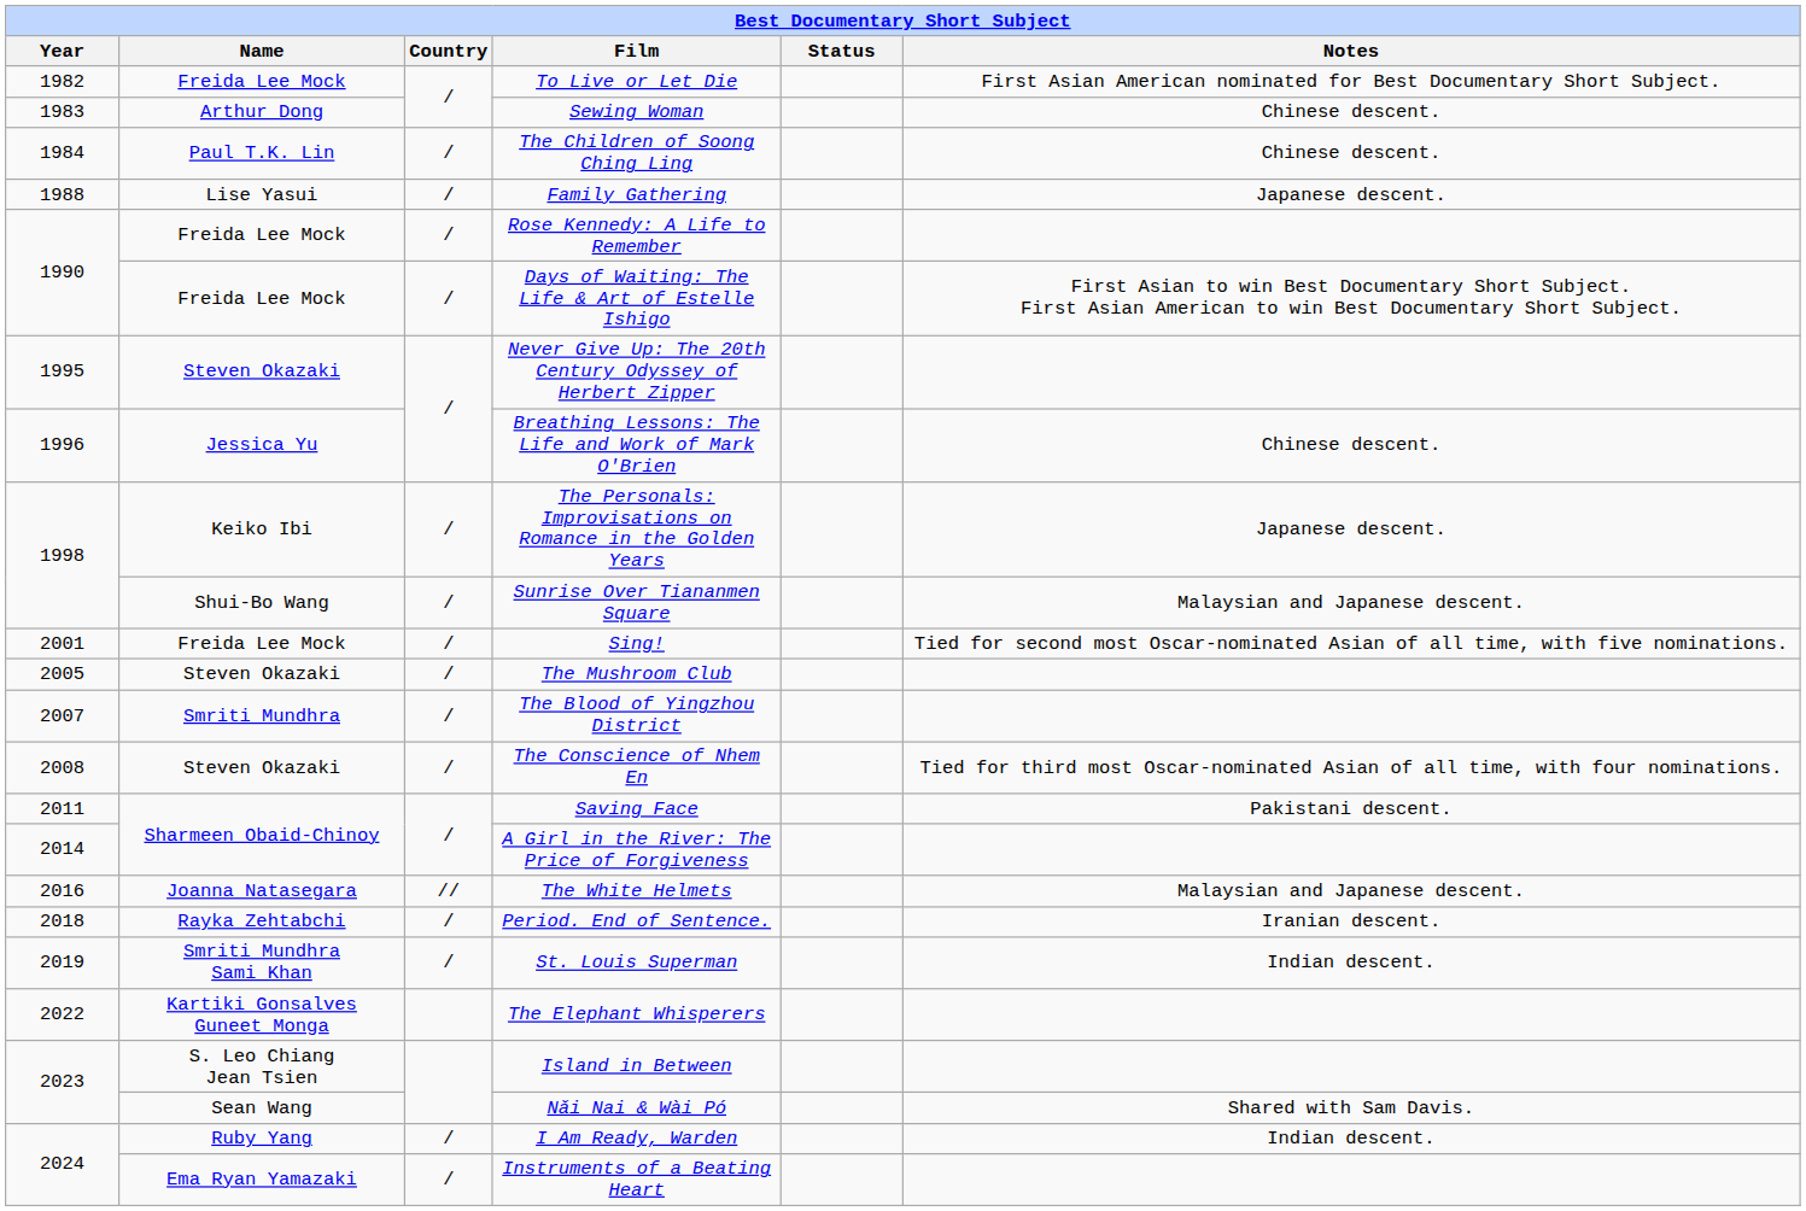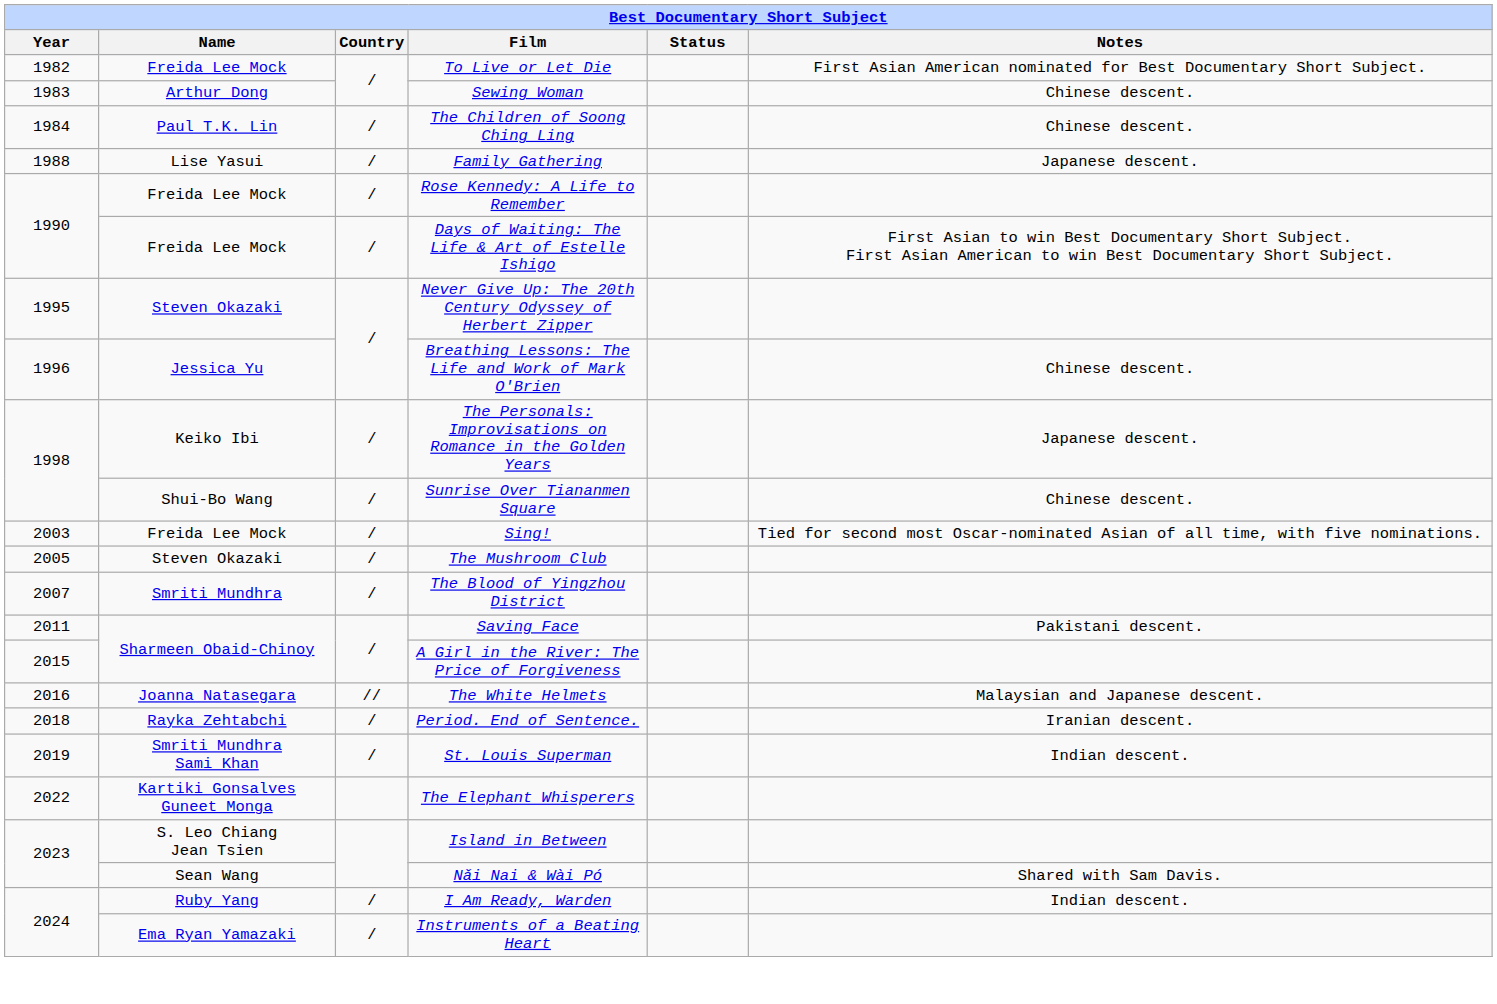 <table class="wikitable" style="text-align: center">
 <tr style="background:#bfd7ff;">
 <td colspan="6" style="text-align:center;"><strong><a href='#'>Best Documentary Short Subject</a></strong></td>
 </tr>
 <tr style="background:#ebf5ff;">
 <th style="width:075px;">Year</th>
 <th style="width:200px;">Name</th>
 <th style="width:050px;">Country</th>
 <th style="width:200px;">Film</th>
 <th style="width:080px;">Status</th>
 <th style="width:650px;">Notes</th>
 </tr>
 <tr>
 <td>1982</td>
 <td><a href='#'>Freida Lee Mock</a></td>
 <td rowspan="2">/</td>
 <td><em><a href='#'>To Live or Let Die</a></em></td>
 <td></td>
 <td>First Asian American nominated for Best Documentary Short Subject.</td>
 </tr>
 <tr>
 <td>1983</td>
 <td><a href='#'>Arthur Dong</a></td>
 <td><em><a href='#'>Sewing Woman</a></em></td>
 <td></td>
 <td>Chinese descent.</td>
 </tr>
 <tr>
 <td>1984</td>
 <td><a href='#'>Paul T.K. Lin</a></td>
 <td>/</td>
 <td><em><a href='#'>The Children of Soong Ching Ling</a></em></td>
 <td></td>
 <td>Chinese descent.<br></td>
 </tr>
 <tr>
 <td>1988</td>
 <td>Lise Yasui</td>
 <td>/</td>
 <td><em><a href='#'>Family Gathering</a></em></td>
 <td></td>
 <td>Japanese descent.<br></td>
 </tr>
 <tr>
 <td rowspan="2">1990</td>
 <td>Freida Lee Mock</td>
 <td>/</td>
 <td><em><a href='#'>Rose Kennedy: A Life to Remember</a></em></td>
 <td></td>
 <td></td>
 </tr>
 <tr>
 <td>Freida Lee Mock</td>
 <td>/</td>
 <td><em><a href='#'>Days of Waiting: The Life & Art of Estelle Ishigo</a></em></td>
 <td></td>
 <td>First Asian to win Best Documentary Short Subject.<br>First Asian American to win Best Documentary Short Subject.</td>
 </tr>
 <tr>
 <td>1995</td>
 <td><a href='#'>Steven Okazaki</a></td>
 <td rowspan="2">/</td>
 <td><em><a href='#'>Never Give Up: The 20th Century Odyssey of Herbert Zipper</a></em></td>
 <td></td>
 <td></td>
 </tr>
 <tr>
 <td>1996</td>
 <td><a href='#'>Jessica Yu</a></td>
 <td><em><a href='#'>Breathing Lessons: The Life and Work of Mark O'Brien</a></em></td>
 <td></td>
 <td>Chinese descent.</td>
 </tr>
 <tr>
 <td rowspan="2">1998</td>
 <td>Keiko Ibi</td>
 <td>/</td>
 <td><em><a href='#'>The Personals: Improvisations on Romance in the Golden Years</a></em></td>
 <td></td>
 <td>Japanese descent.</td>
 </tr>
 <tr>
 <td>Shui-Bo Wang</td>
 <td>/</td>
 <td><em><a href='#'>Sunrise Over Tiananmen Square</a></em></td>
 <td></td>
-<td>Malaysian and Japanese descent.<br></td>
+<td>Chinese descent.<br></td>
 </tr>
 <tr>
-<td>2001</td>
+<td>2003</td>
 <td>Freida Lee Mock</td>
 <td>/</td>
 <td><em><a href='#'>Sing!</a></em></td>
 <td></td>
 <td>Tied for second most Oscar-nominated Asian of all time, with five nominations.<br></td>
 </tr>
 <tr>
 <td>2005</td>
 <td>Steven Okazaki</td>
 <td>/</td>
 <td><em><a href='#'>The Mushroom Club</a></em></td>
 <td></td>
 </tr>
 <tr>
 <td>2007</td>
 <td><a href='#'>Smriti Mundhra</a></td>
 <td>/</td>
 <td><em><a href='#'>The Blood of Yingzhou District</a></em></td>
 <td></td>
 <td></td>
 </tr>
 <tr>
-<td>2008</td>
-<td>Steven Okazaki</td>
-<td>/</td>
-<td><em><a href='#'>The Conscience of Nhem En</a></em></td>
-<td></td>
-<td>Tied for third most Oscar-nominated Asian of all time, with four nominations.</td>
-</tr>
-<tr>
 <td>2011</td>
 <td rowspan="2"><a href='#'>Sharmeen Obaid-Chinoy</a></td>
 <td rowspan="2">/</td>
 <td><em><a href='#'>Saving Face</a></em></td>
 <td></td>
 <td>Pakistani descent.<br></td>
 </tr>
 <tr>
-<td>2014</td>
+<td>2015</td>
 <td><em><a href='#'>A Girl in the River: The Price of Forgiveness</a></em></td>
 <td></td>
 <td></td>
 </tr>
 <tr>
 <td>2016</td>
 <td><a href='#'>Joanna Natasegara</a></td>
 <td>//</td>
 <td><em><a href='#'>The White Helmets</a></em></td>
 <td></td>
 <td>Malaysian and Japanese descent.<br></td>
 </tr>
 <tr>
 <td>2018</td>
 <td><a href='#'>Rayka Zehtabchi</a></td>
 <td>/</td>
 <td><em><a href='#'>Period. End of Sentence.</a></em></td>
 <td></td>
 <td>Iranian descent.<br></td>
 </tr>
 <tr>
 <td>2019</td>
 <td><a href='#'>Smriti Mundhra</a><br><a href='#'>Sami Khan</a></td>
 <td>/</td>
 <td><em><a href='#'>St. Louis Superman</a></em></td>
 <td></td>
 <td>Indian descent.</td>
 </tr>
 <tr>
 <td>2022</td>
 <td><a href='#'>Kartiki Gonsalves</a><br><a href='#'>Guneet Monga</a></td>
 <td></td>
 <td><em><a href='#'>The Elephant Whisperers</a></em></td>
 <td></td>
 <td></td>
 </tr>
 <tr>
 <td rowspan="2">2023</td>
 <td>S. Leo Chiang<br>Jean Tsien</td>
 <td rowspan="2"><br></td>
 <td><em><a href='#'>Island in Between</a></em></td>
 <td></td>
 <td></td>
 </tr>
 <tr>
 <td>Sean Wang</td>
 <td><em><a href='#'>Nǎi Nai & Wài Pó</a></em></td>
 <td></td>
 <td>Shared with Sam Davis.</td>
 </tr>
 <tr>
 <td rowspan="2">2024</td>
 <td><a href='#'>Ruby Yang</a></td>
 <td>/</td>
 <td><em><a href='#'>I Am Ready, Warden</a></em></td>
 <td></td>
 <td>Indian descent.<br></td>
 </tr>
 <tr>
 <td><a href='#'>Ema Ryan Yamazaki</a></td>
 <td>/</td>
 <td><em><a href='#'>Instruments of a Beating Heart</a></em></td>
 <td></td>
 <td></td>
 </tr>
 </table>
